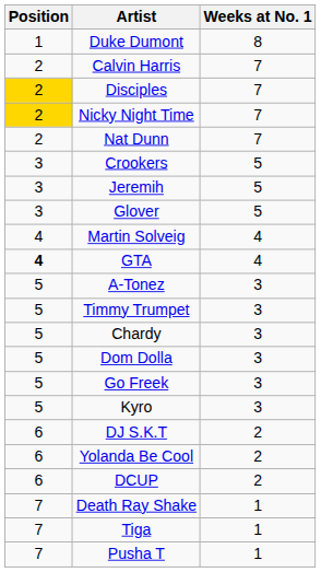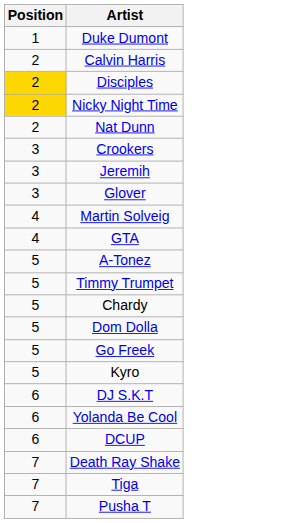 <table class="wikitable">
 <tr>
 <th style="text-align: center;">Position</th>
 <th style="text-align: center;">Artist</th>
-<th style="text-align: center;">Weeks at No. 1</th>
 </tr>
 <tr>
 <td style="text-align: center;">1</td>
 <td style="text-align: center;"><a href='#'>Duke Dumont</a></td>
-<td style="text-align: center;">8</td>
 </tr>
 <tr>
 <td style="text-align: center;">2</td>
 <td style="text-align: center;"><a href='#'>Calvin Harris</a></td>
-<td style="text-align: center;">7</td>
 </tr>
 <tr>
 <td style="background: gold; text-align: center;">2</td>
 <td style="text-align: center;"><a href='#'>Disciples</a></td>
-<td style="text-align: center;">7</td>
 </tr>
 <tr>
 <td style="background: gold; text-align: center;">2</td>
 <td style="text-align: center;"><a href='#'>Nicky Night Time</a></td>
-<td style="text-align: center;">7</td>
 </tr>
 <tr>
 <td style="text-align: center;">2</td>
 <td style="text-align: center;"><a href='#'>Nat Dunn</a></td>
-<td style="text-align: center;">7</td>
 </tr>
 <tr>
 <td style="text-align: center;">3</td>
 <td style="text-align: center;"><a href='#'>Crookers</a></td>
-<td style="text-align: center;">5</td>
 </tr>
 <tr>
 <td style="text-align: center;">3</td>
 <td style="text-align: center;"><a href='#'>Jeremih</a></td>
-<td style="text-align: center;">5</td>
 </tr>
 <tr>
 <td style="text-align: center;">3</td>
 <td style="text-align: center;"><a href='#'>Glover</a></td>
-<td style="text-align: center;">5</td>
 </tr>
 <tr>
 <td style="text-align: center;">4</td>
 <td style="text-align: center;"><a href='#'>Martin Solveig</a></td>
-<td style="text-align: center;">4</td>
 </tr>
 <tr>
-<td style="text-align: center;"><strong>4</strong></td>
+<td style="text-align: center;">4</td>
 <td style="text-align: center;"><a href='#'>GTA</a></td>
-<td style="text-align: center;">4</td>
 </tr>
 <tr>
 <td style="text-align: center;">5</td>
 <td style="text-align: center;"><a href='#'>A-Tonez</a></td>
-<td style="text-align: center;">3</td>
 </tr>
 <tr>
 <td style="text-align: center;">5</td>
 <td style="text-align: center;"><a href='#'>Timmy Trumpet</a></td>
-<td style="text-align: center;">3</td>
 </tr>
 <tr>
 <td style="text-align: center;">5</td>
 <td style="text-align: center;">Chardy</td>
-<td style="text-align: center;">3</td>
 </tr>
 <tr>
 <td style="text-align: center;">5</td>
 <td style="text-align: center;"><a href='#'>Dom Dolla</a></td>
-<td style="text-align: center;">3</td>
 </tr>
 <tr>
 <td style="text-align: center;">5</td>
 <td style="text-align: center;"><a href='#'>Go Freek</a></td>
-<td style="text-align: center;">3</td>
 </tr>
 <tr>
 <td style="text-align: center;">5</td>
 <td style="text-align: center;">Kyro</td>
-<td style="text-align: center;">3</td>
 </tr>
 <tr>
 <td style="text-align: center;">6</td>
 <td style="text-align: center;"><a href='#'>DJ S.K.T</a></td>
-<td style="text-align: center;">2</td>
 </tr>
 <tr>
 <td style="text-align: center;">6</td>
 <td style="text-align: center;"><a href='#'>Yolanda Be Cool</a></td>
-<td style="text-align: center;">2</td>
 </tr>
 <tr>
 <td style="text-align: center;">6</td>
 <td style="text-align: center;"><a href='#'>DCUP</a></td>
-<td style="text-align: center;">2</td>
 </tr>
 <tr>
 <td style="text-align: center;">7</td>
 <td style="text-align: center;"><a href='#'>Death Ray Shake</a></td>
-<td style="text-align: center;">1</td>
 </tr>
 <tr>
 <td style="text-align: center;">7</td>
 <td style="text-align: center;"><a href='#'>Tiga</a></td>
-<td style="text-align: center;">1</td>
 </tr>
 <tr>
 <td style="text-align: center;">7</td>
 <td style="text-align: center;"><a href='#'>Pusha T</a></td>
-<td style="text-align: center;">1</td>
 </tr>
 </table>
